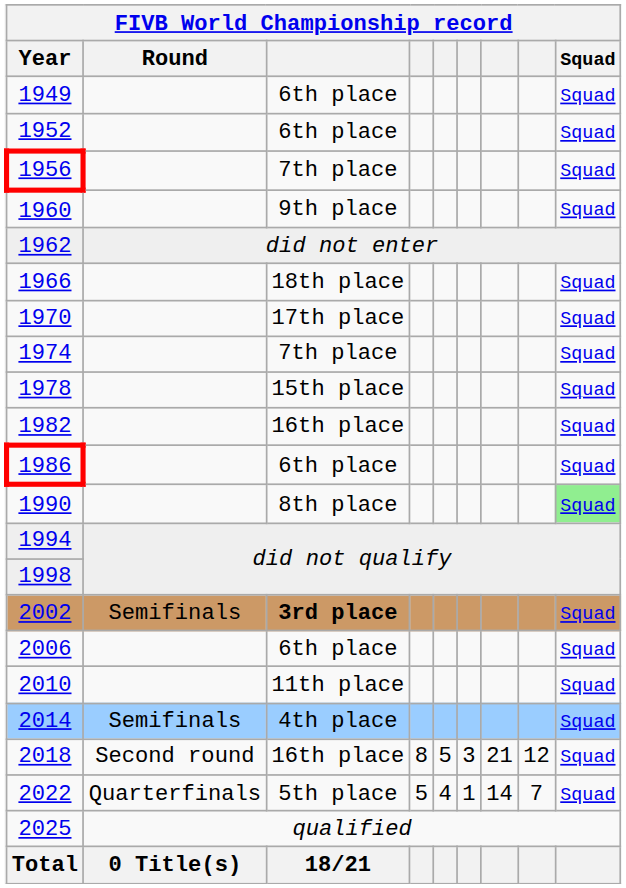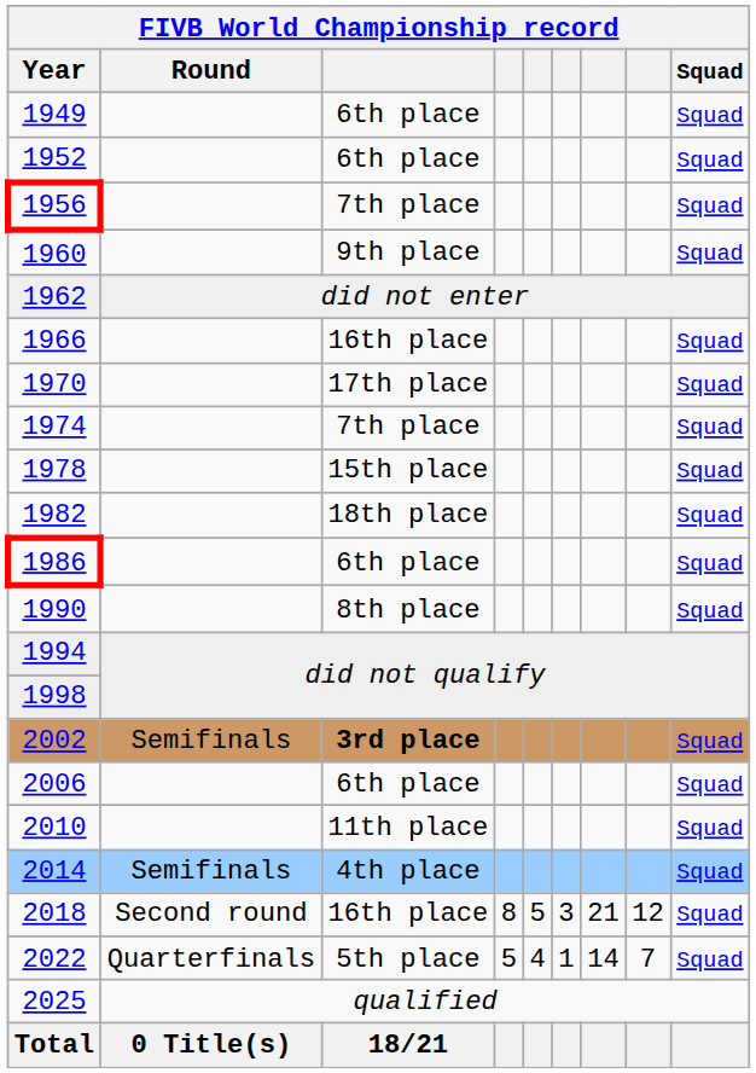 <table class="wikitable" style="text-align:center">
 <tr>
 <th colspan=10><a href='#'>FIVB World Championship record</a></th>
 </tr>
 <tr>
 <th>Year</th>
 <th>Round</th>
 <th></th>
 <th></th>
 <th></th>
 <th></th>
 <th></th>
 <th></th>
 <th><small>Squad</small></th>
 </tr>
 <tr>
 <td> <a href='#'>1949</a></td>
 <td></td>
 <td>6th place</td>
 <td></td>
 <td></td>
 <td></td>
 <td></td>
 <td></td>
 <td><small><a href='#'>Squad</a></small></td>
 </tr>
 <tr>
 <td> <a href='#'>1952</a></td>
 <td></td>
 <td>6th place</td>
 <td></td>
 <td></td>
 <td></td>
 <td></td>
 <td></td>
 <td><small><a href='#'>Squad</a></small></td>
 </tr>
 <tr>
 <td style="border:3px solid red"> <a href='#'>1956</a></td>
 <td></td>
 <td>7th place</td>
 <td></td>
 <td></td>
 <td></td>
 <td></td>
 <td></td>
 <td><small><a href='#'>Squad</a></small></td>
 </tr>
 <tr>
 <td> <a href='#'>1960</a></td>
 <td></td>
 <td>9th place</td>
 <td></td>
 <td></td>
 <td></td>
 <td></td>
 <td></td>
 <td><small><a href='#'>Squad</a></small></td>
 </tr>
 <tr bgcolor="efefef">
 <td> <a href='#'>1962</a></td>
 <td colspan="8" rowspan=1><em>did not enter</em></td>
 </tr>
 <tr>
 <td> <a href='#'>1966</a></td>
 <td></td>
-<td>18th place</td>
+<td>16th place</td>
 <td></td>
 <td></td>
 <td></td>
 <td></td>
 <td></td>
 <td><small><a href='#'>Squad</a></small></td>
 </tr>
 <tr>
 <td> <a href='#'>1970</a></td>
 <td></td>
 <td>17th place</td>
 <td></td>
 <td></td>
 <td></td>
 <td></td>
 <td></td>
 <td><small><a href='#'>Squad</a></small></td>
 </tr>
 <tr>
 <td> <a href='#'>1974</a></td>
 <td></td>
 <td>7th place</td>
 <td></td>
 <td></td>
 <td></td>
 <td></td>
 <td></td>
 <td><small><a href='#'>Squad</a></small></td>
 </tr>
 <tr>
 <td> <a href='#'>1978</a></td>
 <td></td>
 <td>15th place</td>
 <td></td>
 <td></td>
 <td></td>
 <td></td>
 <td></td>
 <td><small><a href='#'>Squad</a></small></td>
 </tr>
 <tr>
 <td> <a href='#'>1982</a></td>
 <td></td>
-<td>16th place</td>
+<td>18th place</td>
 <td></td>
 <td></td>
 <td></td>
 <td></td>
 <td></td>
 <td><small><a href='#'>Squad</a></small></td>
 </tr>
 <tr>
 <td style="border:3px solid red"> <a href='#'>1986</a></td>
 <td></td>
 <td>6th place</td>
 <td></td>
 <td></td>
 <td></td>
 <td></td>
 <td></td>
 <td><small><a href='#'>Squad</a></small></td>
 </tr>
 <tr>
 <td> <a href='#'>1990</a></td>
 <td></td>
 <td>8th place</td>
 <td></td>
 <td></td>
 <td></td>
 <td></td>
 <td></td>
-<td style="background: lightgreen;"><small><a href='#'>Squad</a></small></td>
+<td><small><a href='#'>Squad</a></small></td>
 </tr>
 <tr bgcolor="efefef">
 <td> <a href='#'>1994</a></td>
 <td colspan=8 rowspan=2 align=center><em>did not qualify</em></td>
 </tr>
 <tr bgcolor="efefef">
 <td> <a href='#'>1998</a></td>
 </tr>
 <tr bgcolor=cc9966>
 <td> <a href='#'>2002</a></td>
 <td>Semifinals</td>
 <td><strong>3rd place</strong></td>
 <td></td>
 <td></td>
 <td></td>
 <td></td>
 <td></td>
 <td><small><a href='#'>Squad</a></small></td>
 </tr>
 <tr>
 <td> <a href='#'>2006</a></td>
 <td></td>
 <td>6th place</td>
 <td></td>
 <td></td>
 <td></td>
 <td></td>
 <td></td>
 <td><small><a href='#'>Squad</a></small></td>
 </tr>
 <tr>
 <td> <a href='#'>2010</a></td>
 <td></td>
 <td>11th place</td>
 <td></td>
 <td></td>
 <td></td>
 <td></td>
 <td></td>
 <td><small><a href='#'>Squad</a></small></td>
 </tr>
 <tr bgcolor=#9acdff>
 <td> <a href='#'>2014</a></td>
 <td>Semifinals</td>
 <td>4th place</td>
 <td></td>
 <td></td>
 <td></td>
 <td></td>
 <td></td>
 <td><small><a href='#'>Squad</a></small></td>
 </tr>
 <tr>
 <td>  <a href='#'>2018</a></td>
 <td>Second round</td>
 <td>16th place</td>
 <td>8</td>
 <td>5</td>
 <td>3</td>
 <td>21</td>
 <td>12</td>
 <td><small><a href='#'>Squad</a></small></td>
 </tr>
 <tr>
 <td>  <a href='#'>2022</a></td>
 <td>Quarterfinals</td>
 <td>5th place</td>
 <td>5</td>
 <td>4</td>
 <td>1</td>
 <td>14</td>
 <td>7</td>
 <td><small><a href='#'>Squad</a></small></td>
 </tr>
 <tr>
 <td> <a href='#'>2025</a></td>
 <td colspan="8" rowspan=1><em>qualified</em></td>
 </tr>
 <tr>
 <th>Total</th>
 <th>0 Title(s)</th>
 <th>18/21</th>
 <th></th>
 <th></th>
 <th></th>
 <th></th>
 <th></th>
 <th></th>
 </tr>
 </table>
